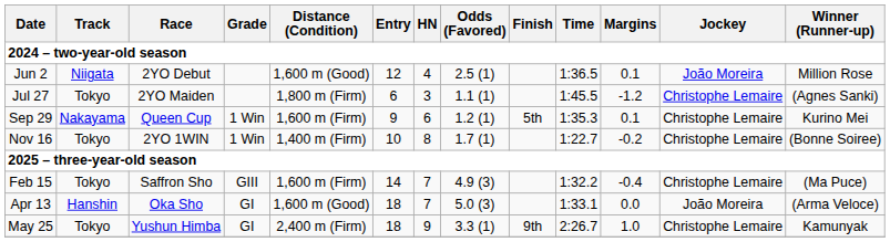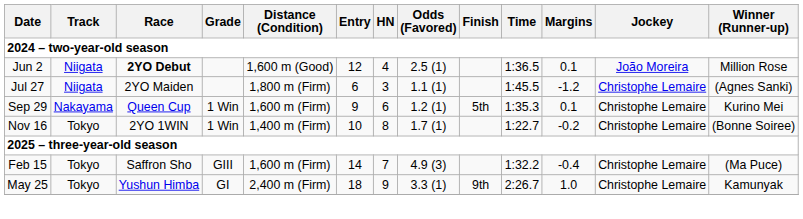 <table class="wikitable" style="border-collapse: collapse; font-size: 90%; text-align: center; white-space: nowrap">
 <tr>
 <th>Date</th>
 <th>Track</th>
 <th>Race</th>
 <th>Grade</th>
 <th>Distance<br>(Condition)</th>
 <th>Entry</th>
 <th>HN</th>
 <th>Odds<br>(Favored)</th>
 <th>Finish</th>
 <th>Time</th>
 <th>Margins</th>
 <th>Jockey</th>
 <th>Winner<br>(Runner-up)</th>
 </tr>
 <tr style="background-color:white">
 <td colspan="13" align="left"><strong>2024 – two-year-old season</strong></td>
 </tr>
 <tr>
 <td>Jun 2</td>
 <td><a href='#'>Niigata</a></td>
-<td>2YO Debut</td>
+<td><strong>2YO Debut</strong></td>
 <td></td>
 <td>1,600 m (Good)</td>
 <td>12</td>
 <td>4</td>
 <td>2.5 (1)</td>
 <td></td>
 <td>1:36.5</td>
 <td>0.1</td>
 <td><a href='#'>João Moreira</a></td>
 <td>Million Rose</td>
 </tr>
 <tr>
 <td>Jul 27</td>
-<td>Tokyo</td>
+<td><a href='#'>Niigata</a></td>
 <td>2YO Maiden</td>
 <td></td>
 <td>1,800 m (Firm)</td>
 <td>6</td>
 <td>3</td>
 <td>1.1 (1)</td>
 <td></td>
 <td>1:45.5</td>
 <td>-1.2</td>
 <td><a href='#'>Christophe Lemaire</a></td>
 <td>(Agnes Sanki)</td>
 </tr>
 <tr>
 <td>Sep 29</td>
 <td><a href='#'>Nakayama</a></td>
 <td><a href='#'>Queen Cup</a></td>
 <td>1 Win</td>
 <td>1,600 m (Firm)</td>
 <td>9</td>
 <td>6</td>
 <td>1.2 (1)</td>
 <td>5th</td>
 <td>1:35.3</td>
 <td>0.1</td>
 <td>Christophe Lemaire</td>
 <td>Kurino Mei</td>
 </tr>
 <tr>
 <td>Nov 16</td>
 <td>Tokyo</td>
 <td>2YO 1WIN</td>
 <td>1 Win</td>
 <td>1,400 m (Firm)</td>
 <td>10</td>
 <td>8</td>
 <td>1.7 (1)</td>
 <td></td>
 <td>1:22.7</td>
 <td>-0.2</td>
 <td>Christophe Lemaire</td>
 <td>(Bonne Soiree)</td>
 </tr>
 <tr style="background-color:white">
 <td colspan="13" align="left"><strong>2025 – three-year-old season</strong></td>
 </tr>
 <tr>
 <td>Feb 15</td>
 <td>Tokyo</td>
 <td>Saffron Sho</td>
 <td>GIII</td>
 <td>1,600 m (Firm)</td>
 <td>14</td>
 <td>7</td>
 <td>4.9 (3)</td>
 <td></td>
 <td>1:32.2</td>
 <td>-0.4</td>
 <td>Christophe Lemaire</td>
 <td>(Ma Puce)</td>
 </tr>
 <tr>
-<td>Apr 13</td>
-<td><a href='#'>Hanshin</a></td>
-<td><a href='#'>Oka Sho</a></td>
-<td>GI</td>
-<td>1,600 m (Good)</td>
-<td>18</td>
-<td>7</td>
-<td>5.0 (3)</td>
-<td></td>
-<td>1:33.1</td>
-<td>0.0</td>
-<td>João Moreira</td>
-<td>(Arma Veloce)</td>
-</tr>
-<tr>
 <td>May 25</td>
 <td>Tokyo</td>
 <td><a href='#'>Yushun Himba</a></td>
 <td>GI</td>
 <td>2,400 m (Firm)</td>
 <td>18</td>
 <td>9</td>
 <td>3.3 (1)</td>
 <td>9th</td>
 <td>2:26.7</td>
 <td>1.0</td>
 <td>Christophe Lemaire</td>
 <td>Kamunyak</td>
 </tr>
 <tr>
 </tr>
 </table>
